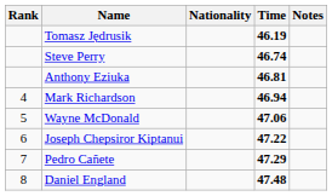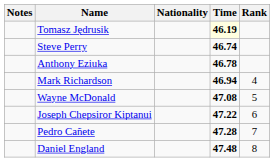 <table class="wikitable sortable" style="text-align:center">
 <tr>
-<th>Rank</th>
+<th>Notes</th>
 <th>Name</th>
 <th>Nationality</th>
 <th>Time</th>
-<th>Notes</th>
+<th>Rank</th>
 </tr>
 <tr>
 <td></td>
 <td align=left><a href='#'>Tomasz Jędrusik</a></td>
 <td align=left></td>
-<td><strong>46.19</strong></td>
+<td style="background: lightyellow;"><strong>46.19</strong></td>
 <td></td>
 </tr>
 <tr>
 <td></td>
 <td align=left><a href='#'>Steve Perry</a></td>
 <td align=left></td>
 <td><strong>46.74</strong></td>
 <td></td>
 </tr>
 <tr>
 <td></td>
 <td align=left><a href='#'>Anthony Eziuka</a></td>
 <td align=left></td>
-<td><strong>46.81</strong></td>
+<td><strong>46.78</strong></td>
 <td></td>
 </tr>
 <tr>
-<td>4</td>
+<td></td>
 <td align=left><a href='#'>Mark Richardson</a></td>
 <td align=left></td>
 <td><strong>46.94</strong></td>
-<td></td>
+<td>4</td>
 </tr>
 <tr>
-<td>5</td>
+<td></td>
 <td align=left><a href='#'>Wayne McDonald</a></td>
 <td align=left></td>
-<td><strong>47.06</strong></td>
-<td></td>
+<td><strong>47.08</strong></td>
+<td>5</td>
 </tr>
 <tr>
-<td>6</td>
+<td></td>
 <td align=left><a href='#'>Joseph Chepsiror Kiptanui</a></td>
 <td align=left></td>
 <td><strong>47.22</strong></td>
-<td></td>
+<td>6</td>
 </tr>
 <tr>
-<td>7</td>
+<td></td>
 <td align=left><a href='#'>Pedro Cañete</a></td>
 <td align=left></td>
-<td><strong>47.29</strong></td>
-<td></td>
+<td><strong>47.28</strong></td>
+<td>7</td>
 </tr>
 <tr>
-<td>8</td>
+<td></td>
 <td align=left><a href='#'>Daniel England</a></td>
 <td align=left></td>
 <td><strong>47.48</strong></td>
-<td></td>
+<td>8</td>
 </tr>
 </table>
